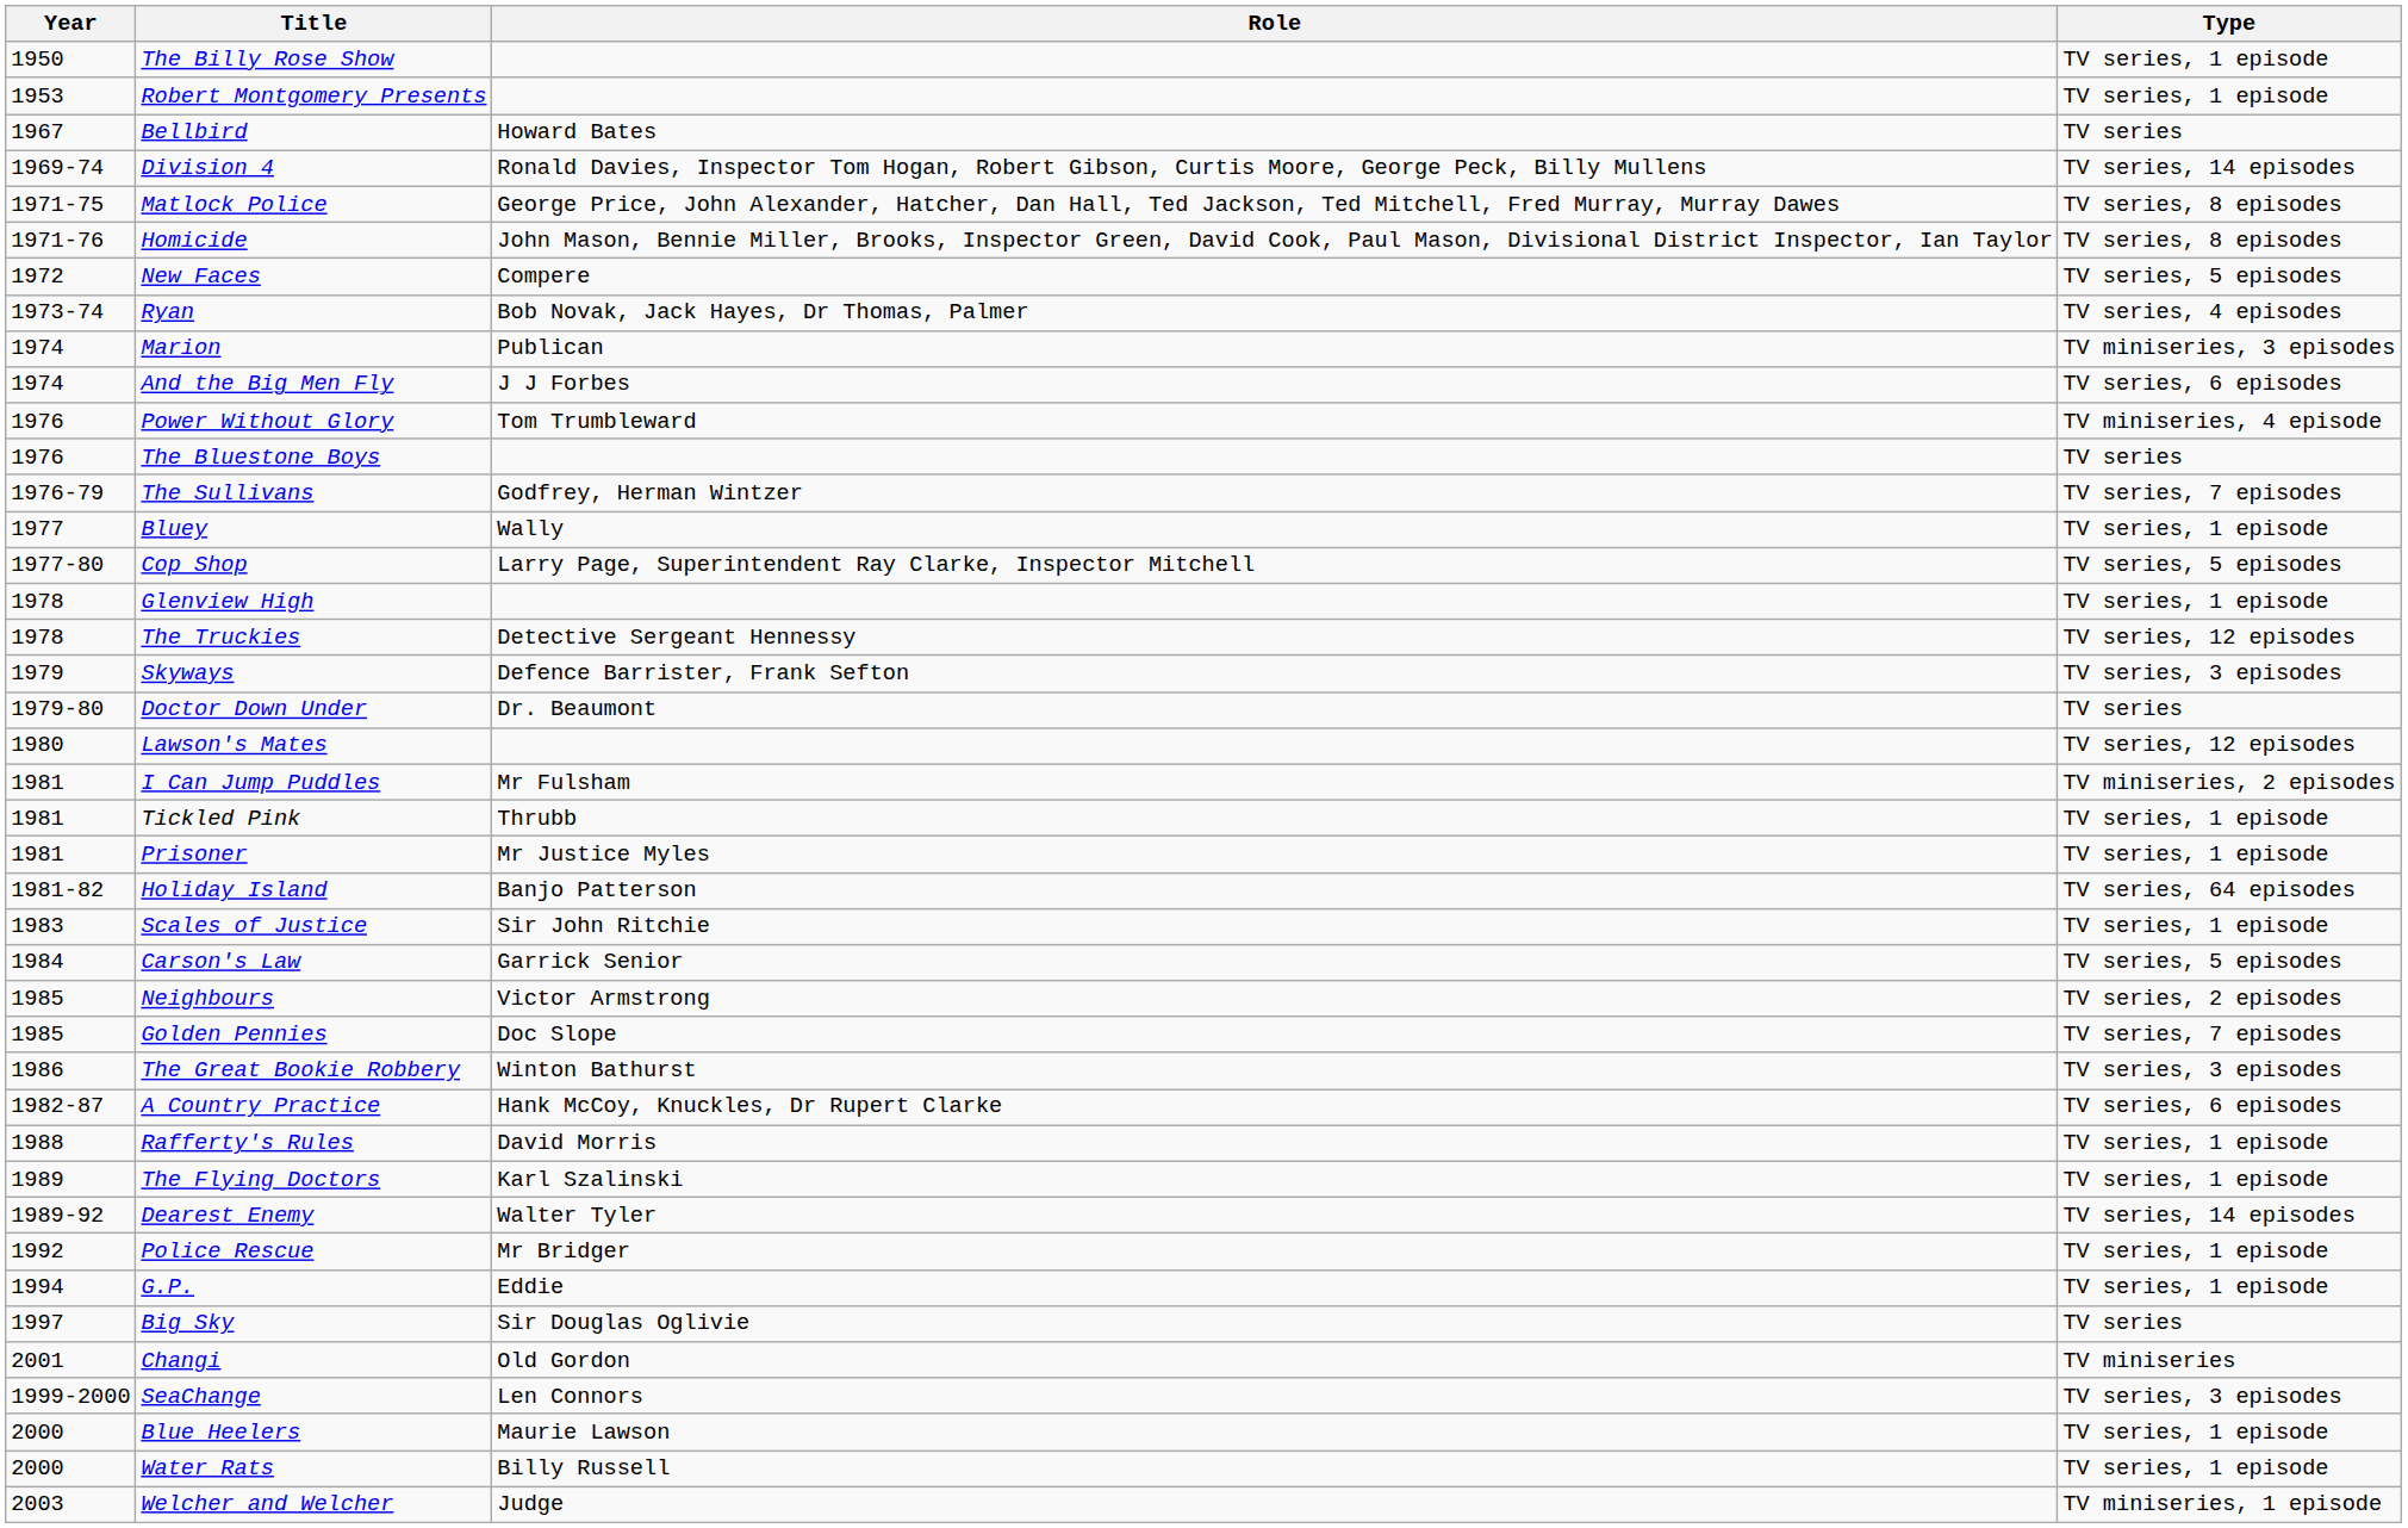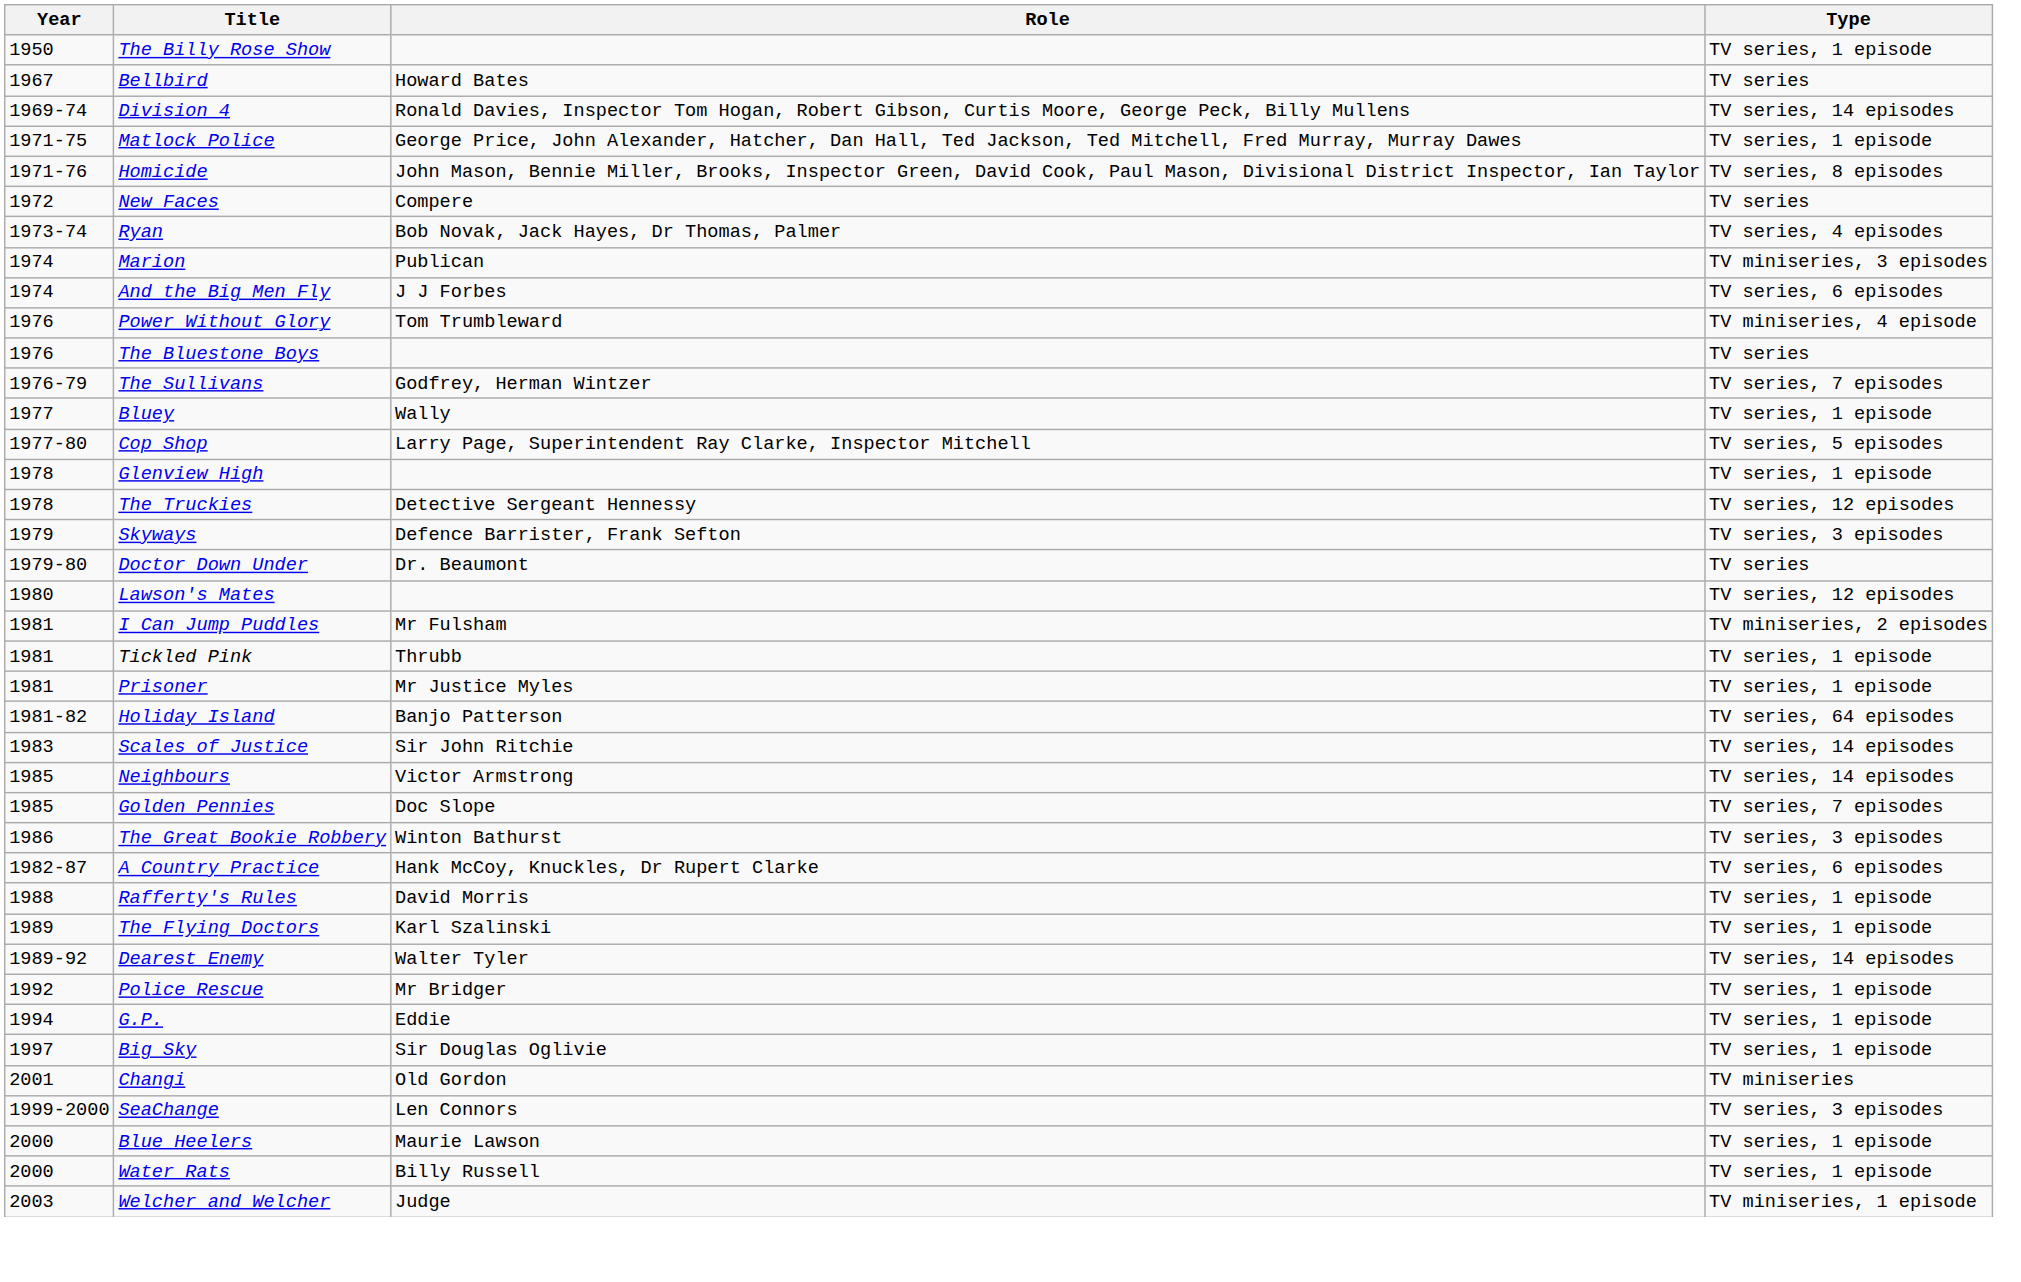 <table class="wikitable">
 <tr>
 <th>Year</th>
 <th>Title</th>
 <th>Role</th>
 <th>Type</th>
 </tr>
 <tr>
 <td>1950</td>
 <td><em><a href='#'>The Billy Rose Show</a></em></td>
-<td></td>
-<td>TV series, 1 episode</td>
-</tr>
-<tr>
-<td>1953</td>
-<td><em><a href='#'>Robert Montgomery Presents</a></em></td>
 <td></td>
 <td>TV series, 1 episode</td>
 </tr>
 <tr>
 <td>1967</td>
 <td><em><a href='#'>Bellbird</a></em></td>
 <td>Howard Bates</td>
 <td>TV series</td>
 </tr>
 <tr>
 <td>1969-74</td>
 <td><em><a href='#'>Division 4</a></em></td>
 <td>Ronald Davies, Inspector Tom Hogan, Robert Gibson, Curtis Moore, George Peck, Billy Mullens</td>
 <td>TV series, 14 episodes</td>
 </tr>
 <tr>
 <td>1971-75</td>
 <td><em><a href='#'>Matlock Police</a></em></td>
 <td>George Price, John Alexander, Hatcher, Dan Hall, Ted Jackson, Ted Mitchell, Fred Murray, Murray Dawes</td>
-<td>TV series, 8 episodes</td>
+<td>TV series, 1 episode</td>
 </tr>
 <tr>
 <td>1971-76</td>
 <td><em><a href='#'>Homicide</a></em></td>
 <td>John Mason, Bennie Miller, Brooks, Inspector Green, David Cook, Paul Mason,  Divisional District Inspector, Ian Taylor</td>
 <td>TV series, 8 episodes</td>
 </tr>
 <tr>
 <td>1972</td>
 <td><em><a href='#'>New Faces</a></em></td>
 <td>Compere</td>
-<td>TV series, 5 episodes</td>
+<td>TV series</td>
 </tr>
 <tr>
 <td>1973-74</td>
 <td><em><a href='#'>Ryan</a></em></td>
 <td>Bob Novak, Jack Hayes, Dr Thomas, Palmer</td>
 <td>TV series, 4 episodes</td>
 </tr>
 <tr>
 <td>1974</td>
 <td><em><a href='#'>Marion</a></em></td>
 <td>Publican</td>
 <td>TV miniseries, 3 episodes</td>
 </tr>
 <tr>
 <td>1974</td>
 <td><em><a href='#'>And the Big Men Fly</a></em></td>
 <td>J J Forbes</td>
 <td>TV series, 6 episodes</td>
 </tr>
 <tr>
 <td>1976</td>
 <td><em><a href='#'>Power Without Glory</a></em></td>
 <td>Tom Trumbleward</td>
 <td>TV miniseries, 4 episode</td>
 </tr>
 <tr>
 <td>1976</td>
 <td><em><a href='#'>The Bluestone Boys</a></em></td>
 <td></td>
 <td>TV series</td>
 </tr>
 <tr>
 <td>1976-79</td>
 <td><em><a href='#'>The Sullivans</a></em></td>
 <td>Godfrey, Herman Wintzer</td>
 <td>TV series, 7 episodes</td>
 </tr>
 <tr>
 <td>1977</td>
 <td><em><a href='#'>Bluey</a></em></td>
 <td>Wally</td>
 <td>TV series, 1 episode</td>
 </tr>
 <tr>
 <td>1977-80</td>
 <td><em><a href='#'>Cop Shop</a></em></td>
 <td>Larry Page, Superintendent Ray Clarke, Inspector Mitchell</td>
 <td>TV series, 5 episodes</td>
 </tr>
 <tr>
 <td>1978</td>
 <td><em><a href='#'>Glenview High</a></em></td>
 <td></td>
 <td>TV series, 1 episode</td>
 </tr>
 <tr>
 <td>1978</td>
 <td><em><a href='#'>The Truckies</a></em></td>
 <td>Detective Sergeant Hennessy</td>
 <td>TV series, 12 episodes</td>
 </tr>
 <tr>
 <td>1979</td>
 <td><em><a href='#'>Skyways</a></em></td>
 <td>Defence Barrister, Frank Sefton</td>
 <td>TV series, 3 episodes</td>
 </tr>
 <tr>
 <td>1979-80</td>
 <td><em><a href='#'>Doctor Down Under</a></em></td>
 <td>Dr. Beaumont</td>
 <td>TV series</td>
 </tr>
 <tr>
 <td>1980</td>
 <td><em><a href='#'>Lawson's Mates</a></em></td>
 <td></td>
 <td>TV series, 12 episodes</td>
 </tr>
 <tr>
 <td>1981</td>
 <td><em><a href='#'>I Can Jump Puddles</a></em></td>
 <td>Mr Fulsham</td>
 <td>TV miniseries, 2 episodes</td>
 </tr>
 <tr>
 <td>1981</td>
 <td><em>Tickled Pink</em></td>
 <td>Thrubb</td>
 <td>TV series, 1 episode</td>
 </tr>
 <tr>
 <td>1981</td>
 <td><em><a href='#'>Prisoner</a></em></td>
 <td>Mr Justice Myles</td>
 <td>TV series, 1 episode</td>
 </tr>
 <tr>
 <td>1981-82</td>
 <td><em><a href='#'>Holiday Island</a></em></td>
 <td>Banjo Patterson</td>
 <td>TV series, 64 episodes</td>
 </tr>
 <tr>
 <td>1983</td>
 <td><em><a href='#'>Scales of Justice</a></em></td>
 <td>Sir John Ritchie</td>
-<td>TV series, 1 episode</td>
-</tr>
-<tr>
-<td>1984</td>
-<td><em><a href='#'>Carson's Law</a></em></td>
-<td>Garrick Senior</td>
-<td>TV series, 5 episodes</td>
+<td>TV series, 14 episodes</td>
 </tr>
 <tr>
 <td>1985</td>
 <td><em><a href='#'>Neighbours</a></em></td>
 <td>Victor Armstrong</td>
-<td>TV series, 2 episodes</td>
+<td>TV series, 14 episodes</td>
 </tr>
 <tr>
 <td>1985</td>
 <td><em><a href='#'>Golden Pennies</a></em></td>
 <td>Doc Slope</td>
 <td>TV series, 7 episodes</td>
 </tr>
 <tr>
 <td>1986</td>
 <td><em><a href='#'>The Great Bookie Robbery</a></em></td>
 <td>Winton Bathurst</td>
 <td>TV series, 3 episodes</td>
 </tr>
 <tr>
 <td>1982-87</td>
 <td><em><a href='#'>A Country Practice</a></em></td>
 <td>Hank McCoy, Knuckles, Dr Rupert Clarke</td>
 <td>TV series, 6 episodes</td>
 </tr>
 <tr>
 <td>1988</td>
 <td><em><a href='#'>Rafferty's Rules</a></em></td>
 <td>David Morris</td>
 <td>TV series, 1 episode</td>
 </tr>
 <tr>
 <td>1989</td>
 <td><em><a href='#'>The Flying Doctors</a></em></td>
 <td>Karl Szalinski</td>
 <td>TV series, 1 episode</td>
 </tr>
 <tr>
 <td>1989-92</td>
 <td><em><a href='#'>Dearest Enemy</a></em></td>
 <td>Walter Tyler</td>
 <td>TV series, 14 episodes</td>
 </tr>
 <tr>
 <td>1992</td>
 <td><em><a href='#'>Police Rescue</a></em></td>
 <td>Mr Bridger</td>
 <td>TV series, 1 episode</td>
 </tr>
 <tr>
 <td>1994</td>
 <td><em><a href='#'>G.P.</a></em></td>
 <td>Eddie</td>
 <td>TV series, 1 episode</td>
 </tr>
 <tr>
 <td>1997</td>
 <td><em><a href='#'>Big Sky</a></em></td>
 <td>Sir Douglas Oglivie</td>
-<td>TV series</td>
+<td>TV series, 1 episode</td>
 </tr>
 <tr>
 <td>2001</td>
 <td><em><a href='#'>Changi</a></em></td>
 <td>Old Gordon</td>
 <td>TV miniseries</td>
 </tr>
 <tr>
 <td>1999-2000</td>
 <td><em><a href='#'>SeaChange</a></em></td>
 <td>Len Connors</td>
 <td>TV series, 3 episodes</td>
 </tr>
 <tr>
 <td>2000</td>
 <td><em><a href='#'>Blue Heelers</a></em></td>
 <td>Maurie Lawson</td>
 <td>TV series, 1 episode</td>
 </tr>
 <tr>
 <td>2000</td>
 <td><em><a href='#'>Water Rats</a></em></td>
 <td>Billy Russell</td>
 <td>TV series, 1 episode</td>
 </tr>
 <tr>
 <td>2003</td>
 <td><em><a href='#'>Welcher and Welcher</a></em></td>
 <td>Judge</td>
 <td>TV miniseries, 1 episode</td>
 </tr>
 </table>
